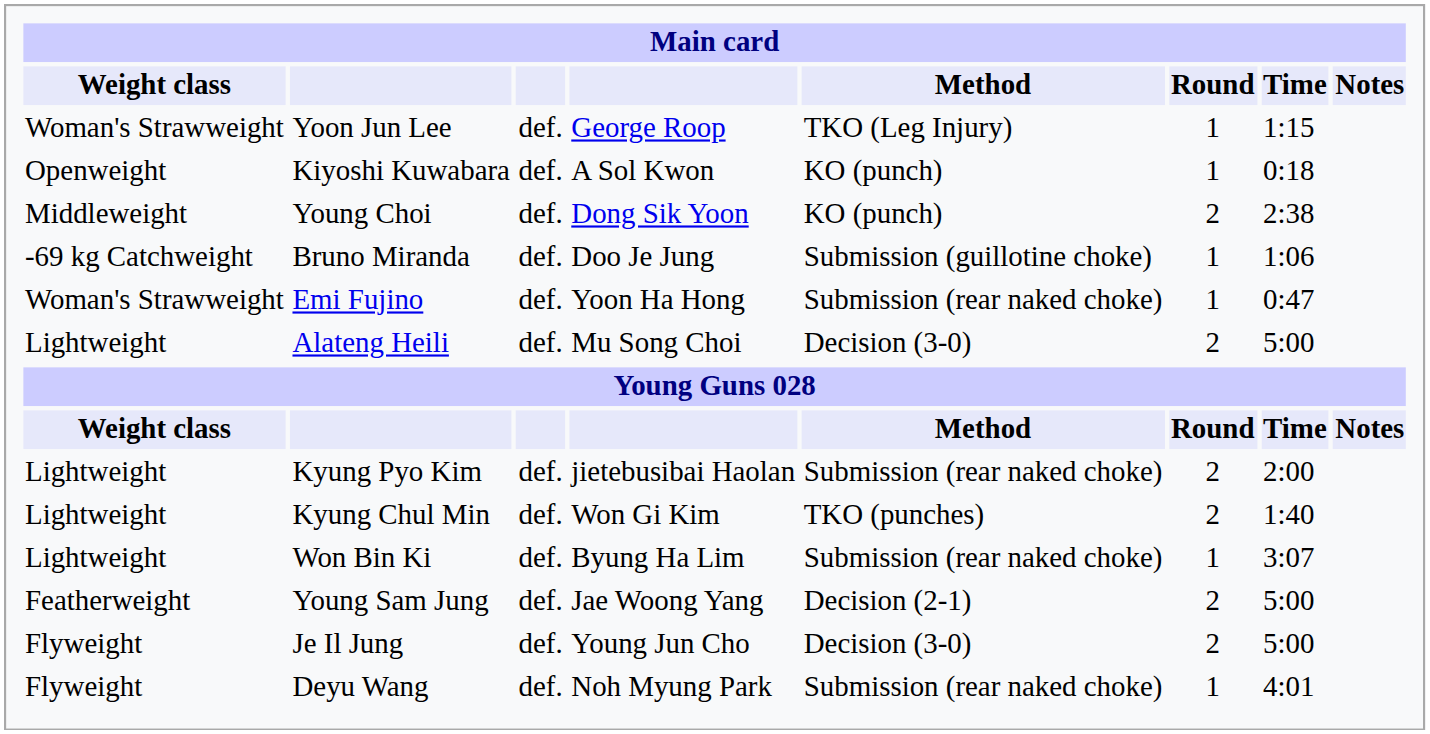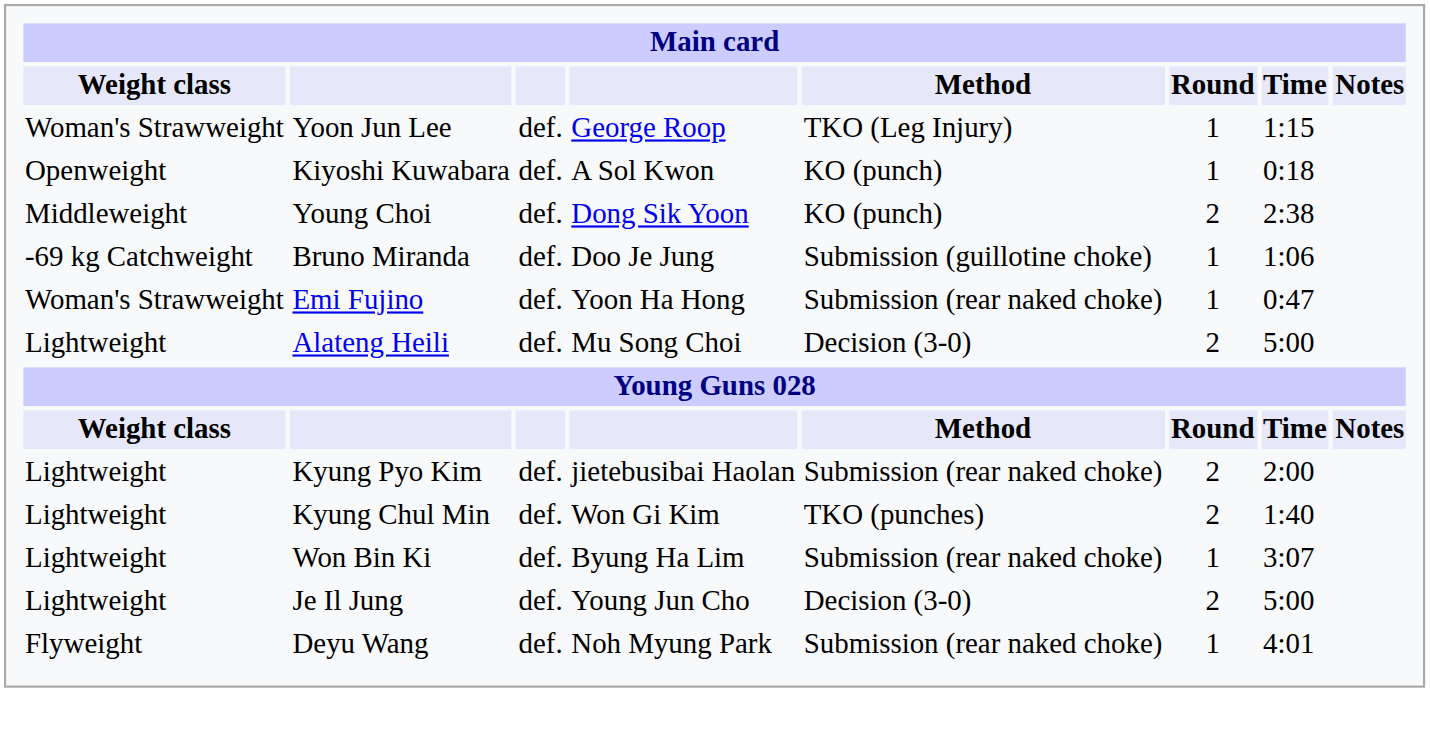 <table style="font-size: 84%; border: 1px solid darkgray; padding: 0.43em; background-color: #F8F9FA;">
 <tr>
 <th colspan="8" style="background-color: #ccf; color: #000080; text-align: center;">Main card</th>
 </tr>
 <tr>
 <th colspan="1" style="background-color: #E6E8FA; color: #000000; text-align: center;">Weight class</th>
 <th colspan="1" style="background-color: #E6E8FA; color: #000000; text-align: center;"></th>
 <th colspan="1" style="background-color: #E6E8FA; color: #000000; text-align: center;"></th>
 <th colspan="1" style="background-color: #E6E8FA; color: #000000; text-align: center;"></th>
 <th colspan="1" style="background-color: #E6E8FA; color: #000000; text-align: center;">Method</th>
 <th colspan="1" style="background-color: #E6E8FA; color: #000000; text-align: center;">Round</th>
 <th colspan="1" style="background-color: #E6E8FA; color: #000000; text-align: center;">Time</th>
 <th colspan="1" style="background-color: #E6E8FA; color: #000000; text-align: center;">Notes</th>
 </tr>
 <tr>
 <td>Woman's Strawweight</td>
 <td> Yoon Jun Lee</td>
 <td>def.</td>
 <td> <a href='#'>George Roop</a></td>
 <td>TKO (Leg Injury)</td>
 <td align="center">1</td>
 <td>1:15</td>
 <td></td>
 </tr>
 <tr>
 <td>Openweight</td>
 <td> Kiyoshi Kuwabara</td>
 <td>def.</td>
 <td> A Sol Kwon</td>
 <td>KO (punch)</td>
 <td align="center">1</td>
 <td>0:18</td>
 <td></td>
 </tr>
 <tr>
 <td>Middleweight</td>
 <td> Young Choi</td>
 <td>def.</td>
 <td> <a href='#'>Dong Sik Yoon</a></td>
 <td>KO (punch)</td>
 <td align="center">2</td>
 <td>2:38</td>
 <td></td>
 </tr>
 <tr>
 <td>-69 kg Catchweight</td>
 <td> Bruno Miranda</td>
 <td>def.</td>
 <td> Doo Je Jung</td>
 <td>Submission (guillotine choke)</td>
 <td align="center">1</td>
 <td>1:06</td>
 <td></td>
 </tr>
 <tr>
 <td>Woman's Strawweight</td>
 <td> <a href='#'>Emi Fujino</a></td>
 <td>def.</td>
 <td> Yoon Ha Hong</td>
 <td>Submission (rear naked choke)</td>
 <td align="center">1</td>
 <td>0:47</td>
 <td></td>
 </tr>
 <tr>
 <td>Lightweight</td>
 <td> <a href='#'>Alateng Heili</a></td>
 <td>def.</td>
 <td> Mu Song Choi</td>
 <td>Decision (3-0)</td>
 <td align="center">2</td>
 <td>5:00</td>
 <td></td>
 </tr>
 <tr>
 <th colspan="8" style="background-color: #ccf; color: #000080; text-align: center;">Young Guns 028</th>
 </tr>
 <tr>
 <th colspan="1" style="background-color: #E6E8FA; color: #000000; text-align: center;">Weight class</th>
 <th colspan="1" style="background-color: #E6E8FA; color: #000000; text-align: center;"></th>
 <th colspan="1" style="background-color: #E6E8FA; color: #000000; text-align: center;"></th>
 <th colspan="1" style="background-color: #E6E8FA; color: #000000; text-align: center;"></th>
 <th colspan="1" style="background-color: #E6E8FA; color: #000000; text-align: center;">Method</th>
 <th colspan="1" style="background-color: #E6E8FA; color: #000000; text-align: center;">Round</th>
 <th colspan="1" style="background-color: #E6E8FA; color: #000000; text-align: center;">Time</th>
 <th colspan="1" style="background-color: #E6E8FA; color: #000000; text-align: center;">Notes</th>
 </tr>
 <tr>
 <td>Lightweight</td>
 <td> Kyung Pyo Kim</td>
 <td>def.</td>
 <td> jietebusibai Haolan</td>
 <td>Submission (rear naked choke)</td>
 <td align="center">2</td>
 <td>2:00</td>
 <td></td>
 </tr>
 <tr>
 <td>Lightweight</td>
 <td> Kyung Chul Min</td>
 <td>def.</td>
 <td> Won Gi Kim</td>
 <td>TKO (punches)</td>
 <td align="center">2</td>
 <td>1:40</td>
 <td></td>
 </tr>
 <tr>
 <td>Lightweight</td>
 <td> Won Bin Ki</td>
 <td>def.</td>
 <td> Byung Ha Lim</td>
 <td>Submission (rear naked choke)</td>
 <td align="center">1</td>
 <td>3:07</td>
 <td></td>
 </tr>
 <tr>
-<td>Featherweight</td>
-<td> Young Sam Jung</td>
-<td>def.</td>
-<td> Jae Woong Yang</td>
-<td>Decision (2-1)</td>
-<td align="center">2</td>
-<td>5:00</td>
-<td></td>
-</tr>
-<tr>
-<td>Flyweight</td>
+<td>Lightweight</td>
 <td> Je Il Jung</td>
 <td>def.</td>
 <td> Young Jun Cho</td>
 <td>Decision (3-0)</td>
 <td align="center">2</td>
 <td>5:00</td>
 <td></td>
 </tr>
 <tr>
 <td>Flyweight</td>
 <td> Deyu Wang</td>
 <td>def.</td>
 <td> Noh Myung Park</td>
 <td>Submission (rear naked choke)</td>
 <td align="center">1</td>
 <td>4:01</td>
 <td></td>
 </tr>
 <tr>
 </tr>
 </table>
